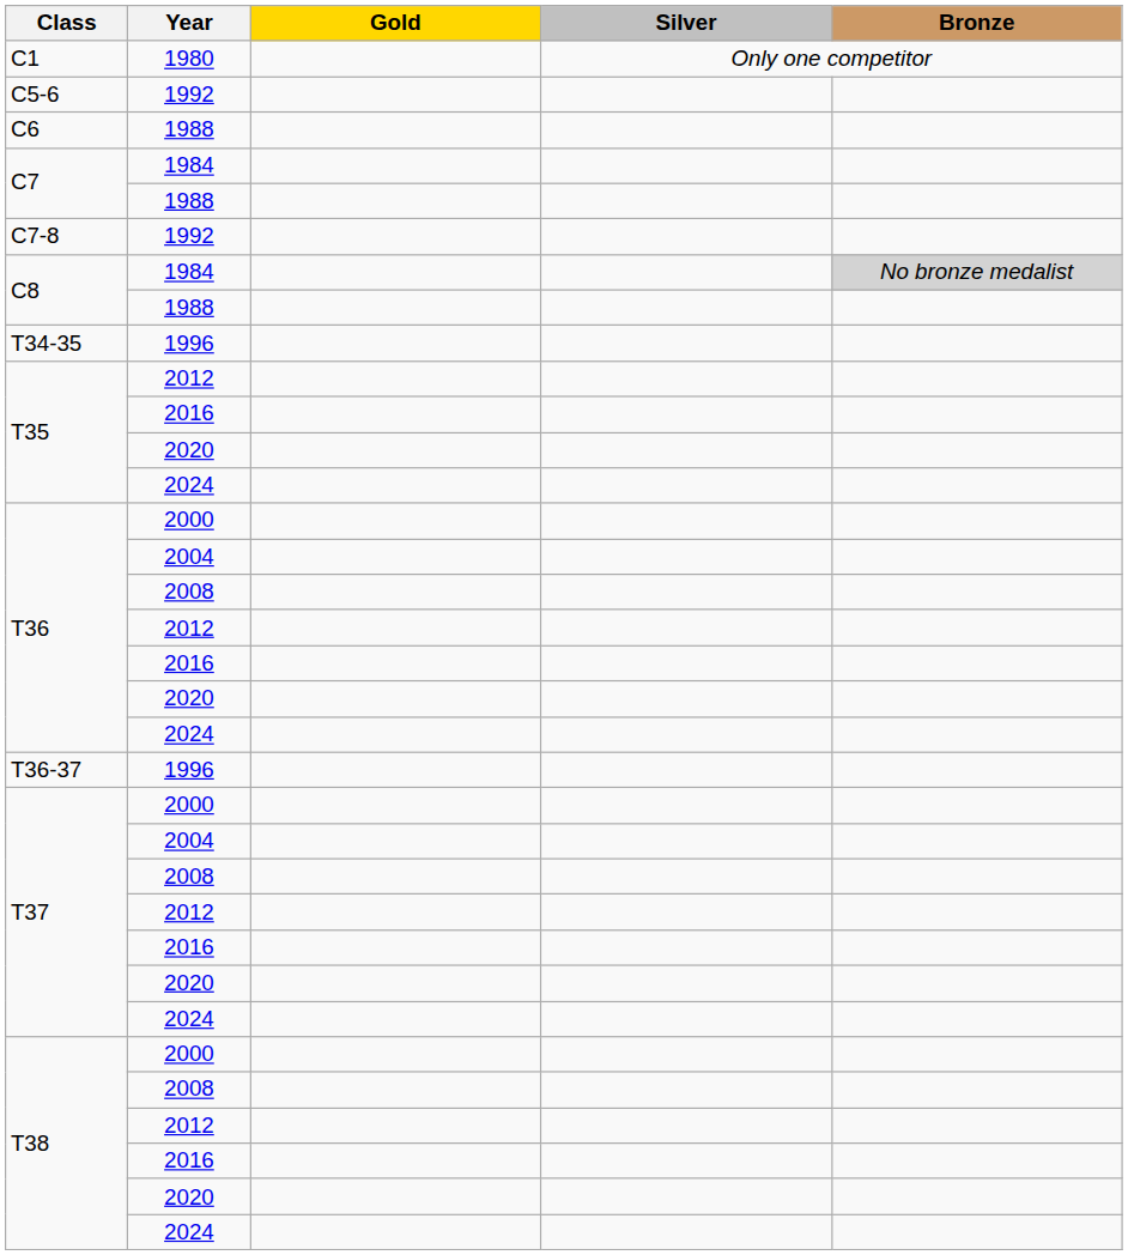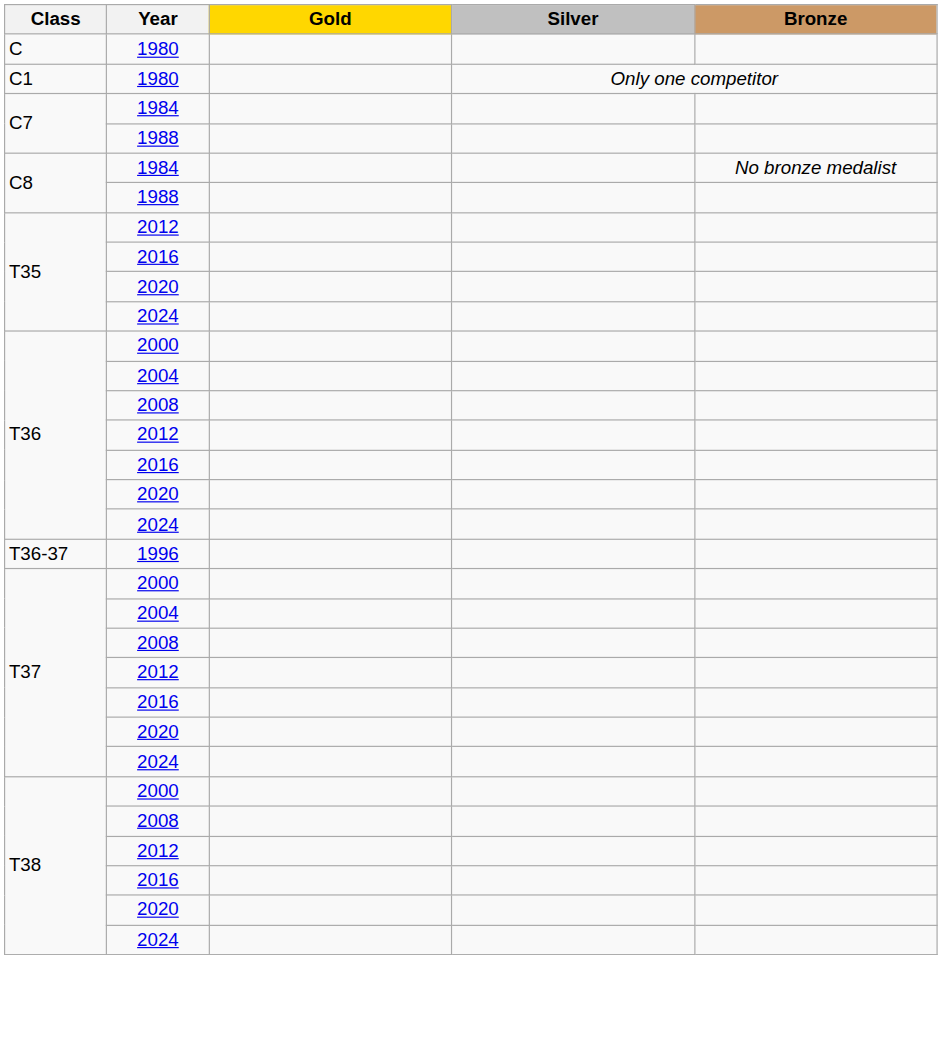 <table class="wikitable">
 <tr>
 <th width=80>Class</th>
 <th width=80>Year</th>
 <td align=center width=200 bgcolor=gold><strong>Gold</strong></td>
 <td align=center width=200 bgcolor=silver><strong>Silver</strong></td>
 <td align=center width=200 bgcolor=cc9966><strong>Bronze</strong></td>
 </tr>
 <tr>
-<td>C1</td>
+<td>C</td>
 <td align=center><a href='#'>1980</a></td>
-<td></td>
-<td colspan="2" align="center"><em>Only one competitor</em></td>
-</tr>
-<tr>
-<td>C5-6</td>
-<td align=center><a href='#'>1992</a></td>
 <td></td>
 <td></td>
 <td></td>
 </tr>
 <tr>
-<td>C6</td>
-<td align=center><a href='#'>1988</a></td>
+<td>C1</td>
+<td align=center><a href='#'>1980</a></td>
 <td></td>
-<td></td>
-<td></td>
+<td colspan="2" align="center"><em>Only one competitor</em></td>
 </tr>
 <tr>
 <td rowspan=2>C7</td>
 <td align=center><a href='#'>1984</a></td>
 <td></td>
 <td></td>
 <td></td>
 </tr>
 <tr>
 <td align=center><a href='#'>1988</a></td>
 <td></td>
 <td></td>
 <td></td>
 </tr>
 <tr>
-<td>C7-8</td>
-<td align=center><a href='#'>1992</a></td>
-<td></td>
-<td></td>
-<td></td>
-</tr>
-<tr>
 <td rowspan=2>C8</td>
 <td align=center><a href='#'>1984</a></td>
 <td></td>
 <td></td>
-<td align="center" style="background: lightgrey;"><em>No bronze medalist</em></td>
+<td align="center"><em>No bronze medalist</em></td>
 </tr>
 <tr>
 <td align=center><a href='#'>1988</a></td>
-<td></td>
-<td></td>
-<td></td>
-</tr>
-<tr>
-<td>T34-35</td>
-<td align=center><a href='#'>1996</a></td>
 <td></td>
 <td></td>
 <td></td>
 </tr>
 <tr>
 <td rowspan=4>T35</td>
 <td align=center><a href='#'>2012</a></td>
 <td></td>
 <td></td>
 <td></td>
 </tr>
 <tr>
 <td align=center><a href='#'>2016</a></td>
 <td></td>
 <td></td>
 <td></td>
 </tr>
 <tr>
 <td align=center><a href='#'>2020</a></td>
 <td></td>
 <td></td>
 <td></td>
 </tr>
 <tr>
 <td align=center><a href='#'>2024</a></td>
 <td></td>
 <td></td>
 <td></td>
 </tr>
 <tr>
 <td rowspan=7>T36</td>
 <td align=center><a href='#'>2000</a></td>
 <td></td>
 <td></td>
 <td></td>
 </tr>
 <tr>
 <td align=center><a href='#'>2004</a></td>
 <td></td>
 <td></td>
 <td></td>
 </tr>
 <tr>
 <td align=center><a href='#'>2008</a></td>
 <td></td>
 <td></td>
 <td></td>
 </tr>
 <tr>
 <td align=center><a href='#'>2012</a></td>
 <td></td>
 <td></td>
 <td></td>
 </tr>
 <tr>
 <td align=center><a href='#'>2016</a></td>
 <td></td>
 <td></td>
 <td></td>
 </tr>
 <tr>
 <td align=center><a href='#'>2020</a></td>
 <td></td>
 <td></td>
 <td></td>
 </tr>
 <tr>
 <td align=center><a href='#'>2024</a></td>
 <td></td>
 <td></td>
 <td></td>
 </tr>
 <tr>
 <td>T36-37</td>
 <td align=center><a href='#'>1996</a></td>
 <td></td>
 <td></td>
 <td></td>
 </tr>
 <tr>
 <td rowspan=7>T37</td>
 <td align=center><a href='#'>2000</a></td>
 <td></td>
 <td></td>
 <td></td>
 </tr>
 <tr>
 <td align=center><a href='#'>2004</a></td>
 <td></td>
 <td></td>
 <td></td>
 </tr>
 <tr>
 <td align=center><a href='#'>2008</a></td>
 <td></td>
 <td></td>
 <td></td>
 </tr>
 <tr>
 <td align=center><a href='#'>2012</a></td>
 <td></td>
 <td></td>
 <td></td>
 </tr>
 <tr>
 <td align=center><a href='#'>2016</a></td>
 <td></td>
 <td></td>
 <td></td>
 </tr>
 <tr>
 <td align=center><a href='#'>2020</a></td>
 <td></td>
 <td></td>
 <td></td>
 </tr>
 <tr>
 <td align=center><a href='#'>2024</a></td>
 <td></td>
 <td></td>
 <td></td>
 </tr>
 <tr>
 <td rowspan=6>T38</td>
 <td align=center><a href='#'>2000</a></td>
 <td></td>
 <td></td>
 <td></td>
 </tr>
 <tr>
 <td align=center><a href='#'>2008</a></td>
 <td></td>
 <td></td>
 <td></td>
 </tr>
 <tr>
 <td align=center><a href='#'>2012</a></td>
 <td></td>
 <td></td>
 <td></td>
 </tr>
 <tr>
 <td align=center><a href='#'>2016</a></td>
 <td></td>
 <td></td>
 <td></td>
 </tr>
 <tr>
 <td align=center><a href='#'>2020</a></td>
 <td></td>
 <td></td>
 <td></td>
 </tr>
 <tr>
 <td align=center><a href='#'>2024</a></td>
 <td></td>
 <td></td>
 <td></td>
 </tr>
 </table>
